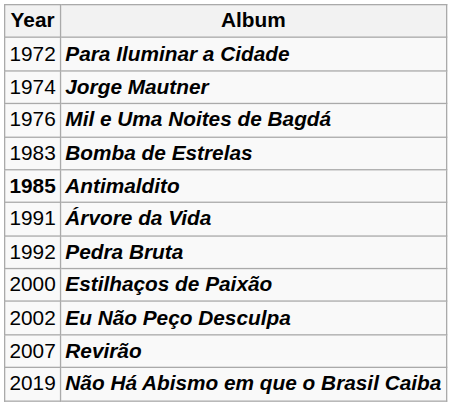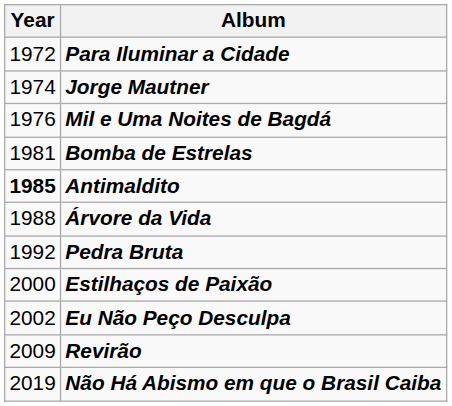 <table class="wikitable">
 <tr>
 <th>Year</th>
 <th>Album</th>
 </tr>
 <tr>
 <td>1972</td>
 <td><strong><em>Para Iluminar a Cidade</em></strong> </td>
 </tr>
 <tr>
 <td>1974</td>
 <td><strong><em>Jorge Mautner</em></strong> </td>
 </tr>
 <tr>
 <td>1976</td>
 <td><strong><em>Mil e Uma Noites de Bagdá</em></strong> </td>
 </tr>
 <tr>
-<td>1983</td>
+<td>1981</td>
 <td><strong><em>Bomba de Estrelas</em></strong> </td>
 </tr>
 <tr>
 <td><strong>1985</strong></td>
 <td><strong><em>Antimaldito</em></strong> </td>
 </tr>
 <tr>
-<td>1991</td>
+<td>1988</td>
 <td><strong><em>Árvore da Vida</em></strong> </td>
 </tr>
 <tr>
 <td>1992</td>
 <td><strong><em>Pedra Bruta</em></strong> </td>
 </tr>
 <tr>
 <td>2000</td>
 <td><strong><em>Estilhaços de Paixão</em></strong> </td>
 </tr>
 <tr>
 <td>2002</td>
 <td><strong><em>Eu Não Peço Desculpa</em></strong> </td>
 </tr>
 <tr>
-<td>2007</td>
+<td>2009</td>
 <td><strong><em>Revirão</em></strong> </td>
 </tr>
 <tr>
 <td>2019</td>
 <td><strong><em>Não Há Abismo em que o Brasil Caiba</em></strong> </td>
 </tr>
 </table>
